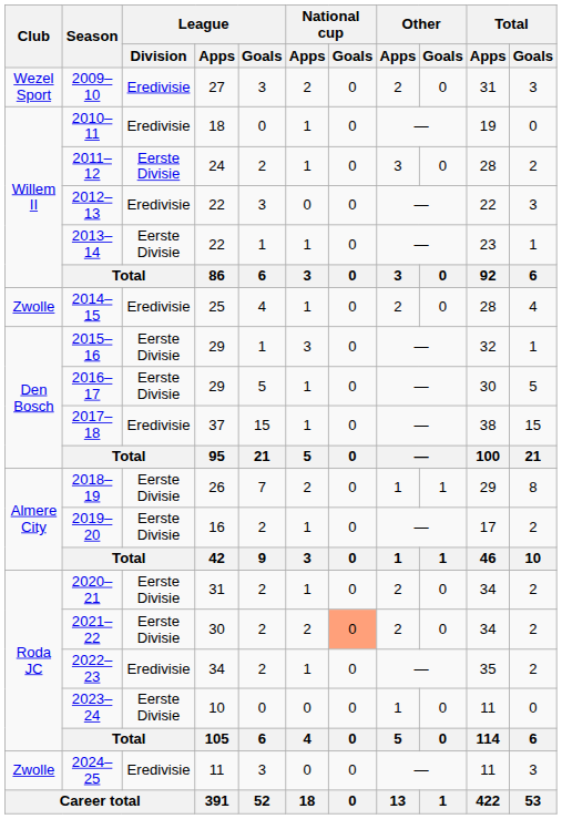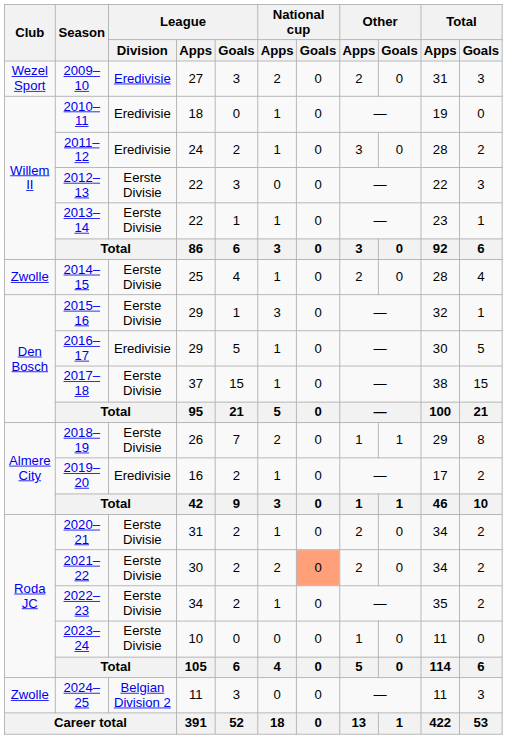 <table class="wikitable" style="text-align:center">
 <tr>
 <th rowspan="2">Club</th>
 <th rowspan="2">Season</th>
 <th colspan="3">League</th>
 <th colspan="2">National cup</th>
 <th colspan="2">Other</th>
 <th colspan="2">Total</th>
 </tr>
 <tr>
 <th>Division</th>
 <th>Apps</th>
 <th>Goals</th>
 <th>Apps</th>
 <th>Goals</th>
 <th>Apps</th>
 <th>Goals</th>
 <th>Apps</th>
 <th>Goals</th>
 </tr>
 <tr>
 <td rowspan="1"><a href='#'>Wezel Sport</a></td>
 <td><a href='#'>2009–10</a></td>
 <td><a href='#'>Eredivisie</a></td>
 <td>27</td>
 <td>3</td>
 <td>2</td>
 <td>0</td>
 <td>2</td>
 <td>0</td>
 <td>31</td>
 <td>3</td>
 </tr>
 <tr>
 <td rowspan="5"><a href='#'>Willem II</a></td>
 <td><a href='#'>2010–11</a></td>
 <td>Eredivisie</td>
 <td>18</td>
 <td>0</td>
 <td>1</td>
 <td>0</td>
 <td colspan="2">—</td>
 <td>19</td>
 <td>0</td>
 </tr>
 <tr>
 <td><a href='#'>2011–12</a></td>
-<td><a href='#'>Eerste Divisie</a></td>
+<td>Eredivisie</td>
 <td>24</td>
 <td>2</td>
 <td>1</td>
 <td>0</td>
 <td>3</td>
 <td>0</td>
 <td>28</td>
 <td>2</td>
 </tr>
 <tr>
 <td><a href='#'>2012–13</a></td>
-<td>Eredivisie</td>
+<td>Eerste Divisie</td>
 <td>22</td>
 <td>3</td>
 <td>0</td>
 <td>0</td>
 <td colspan="2">—</td>
 <td>22</td>
 <td>3</td>
 </tr>
 <tr>
 <td><a href='#'>2013–14</a></td>
 <td>Eerste Divisie</td>
 <td>22</td>
 <td>1</td>
 <td>1</td>
 <td>0</td>
 <td colspan="2">—</td>
 <td>23</td>
 <td>1</td>
 </tr>
 <tr>
 <th colspan="2">Total</th>
 <th>86</th>
 <th>6</th>
 <th>3</th>
 <th>0</th>
 <th>3</th>
 <th>0</th>
 <th>92</th>
 <th>6</th>
 </tr>
 <tr>
 <td><a href='#'>Zwolle</a></td>
 <td><a href='#'>2014–15</a></td>
-<td>Eredivisie</td>
+<td>Eerste Divisie</td>
 <td>25</td>
 <td>4</td>
 <td>1</td>
 <td>0</td>
 <td>2</td>
 <td>0</td>
 <td>28</td>
 <td>4</td>
 </tr>
 <tr>
 <td rowspan="4"><a href='#'>Den Bosch</a></td>
 <td><a href='#'>2015–16</a></td>
 <td>Eerste Divisie</td>
 <td>29</td>
 <td>1</td>
 <td>3</td>
 <td>0</td>
 <td colspan="2">—</td>
 <td>32</td>
 <td>1</td>
 </tr>
 <tr>
 <td><a href='#'>2016–17</a></td>
-<td>Eerste Divisie</td>
+<td>Eredivisie</td>
 <td>29</td>
 <td>5</td>
 <td>1</td>
 <td>0</td>
 <td colspan="2">—</td>
 <td>30</td>
 <td>5</td>
 </tr>
 <tr>
 <td><a href='#'>2017–18</a></td>
-<td>Eredivisie</td>
+<td>Eerste Divisie</td>
 <td>37</td>
 <td>15</td>
 <td>1</td>
 <td>0</td>
 <td colspan="2">—</td>
 <td>38</td>
 <td>15</td>
 </tr>
 <tr>
 <th colspan="2">Total</th>
 <th>95</th>
 <th>21</th>
 <th>5</th>
 <th>0</th>
 <th colspan="2">—</th>
 <th>100</th>
 <th>21</th>
 </tr>
 <tr>
 <td rowspan="3"><a href='#'>Almere City</a></td>
 <td><a href='#'>2018–19</a></td>
 <td>Eerste Divisie</td>
 <td>26</td>
 <td>7</td>
 <td>2</td>
 <td>0</td>
 <td>1</td>
 <td>1</td>
 <td>29</td>
 <td>8</td>
 </tr>
 <tr>
 <td><a href='#'>2019–20</a></td>
-<td>Eerste Divisie</td>
+<td>Eredivisie</td>
 <td>16</td>
 <td>2</td>
 <td>1</td>
 <td>0</td>
 <td colspan="2">—</td>
 <td>17</td>
 <td>2</td>
 </tr>
 <tr>
 <th colspan="2">Total</th>
 <th>42</th>
 <th>9</th>
 <th>3</th>
 <th>0</th>
 <th>1</th>
 <th>1</th>
 <th>46</th>
 <th>10</th>
 </tr>
 <tr>
 <td rowspan="5"><a href='#'>Roda JC</a></td>
 <td><a href='#'>2020–21</a></td>
 <td>Eerste Divisie</td>
 <td>31</td>
 <td>2</td>
 <td>1</td>
 <td>0</td>
 <td>2</td>
 <td>0</td>
 <td>34</td>
 <td>2</td>
 </tr>
 <tr>
 <td><a href='#'>2021–22</a></td>
 <td>Eerste Divisie</td>
 <td>30</td>
 <td>2</td>
 <td>2</td>
 <td style="background: lightsalmon;">0</td>
 <td>2</td>
 <td>0</td>
 <td>34</td>
 <td>2</td>
 </tr>
 <tr>
 <td><a href='#'>2022–23</a></td>
-<td>Eredivisie</td>
+<td>Eerste Divisie</td>
 <td>34</td>
 <td>2</td>
 <td>1</td>
 <td>0</td>
 <td colspan="2">—</td>
 <td>35</td>
 <td>2</td>
 </tr>
 <tr>
 <td><a href='#'>2023–24</a></td>
 <td>Eerste Divisie</td>
 <td>10</td>
 <td>0</td>
 <td>0</td>
 <td>0</td>
 <td>1</td>
 <td>0</td>
 <td>11</td>
 <td>0</td>
 </tr>
 <tr>
 <th colspan="2">Total</th>
 <th>105</th>
 <th>6</th>
 <th>4</th>
 <th>0</th>
 <th>5</th>
 <th>0</th>
 <th>114</th>
 <th>6</th>
 </tr>
 <tr>
 <td><a href='#'>Zwolle</a></td>
 <td><a href='#'>2024–25</a></td>
-<td>Eredivisie</td>
+<td><a href='#'>Belgian Division 2</a></td>
 <td>11</td>
 <td>3</td>
 <td>0</td>
 <td>0</td>
 <td colspan="2">—</td>
 <td>11</td>
 <td>3</td>
 </tr>
 <tr>
 <th colspan="3">Career total</th>
 <th>391</th>
 <th>52</th>
 <th>18</th>
 <th>0</th>
 <th>13</th>
 <th>1</th>
 <th>422</th>
 <th>53</th>
 </tr>
 </table>
